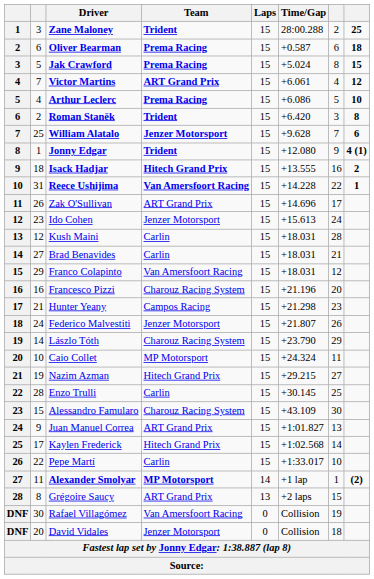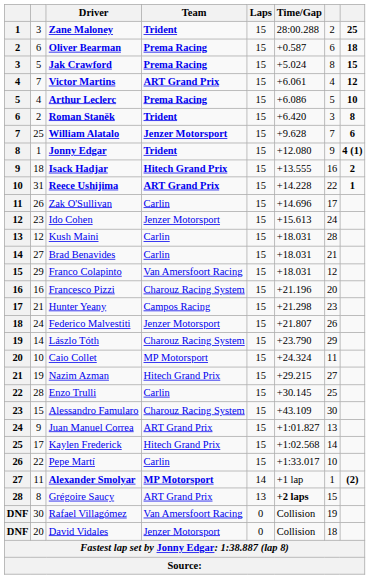 <table class="wikitable" style="font-size:85%">
 <tr>
 <th></th>
 <th></th>
 <th>Driver</th>
 <th>Team</th>
 <th>Laps</th>
 <th>Time/Gap</th>
 <th></th>
 <th></th>
 </tr>
 <tr>
 <th>1</th>
 <td align="center">3</td>
 <td> <strong><a href='#'>Zane Maloney</a></strong></td>
 <td><strong><a href='#'>Trident</a></strong></td>
 <td align="center">15</td>
 <td>28:00.288</td>
 <td align="center">2</td>
 <td align="center"><strong>25</strong></td>
 </tr>
 <tr>
 <th>2</th>
 <td align="center">6</td>
 <td> <strong><a href='#'>Oliver Bearman</a></strong></td>
 <td><strong><a href='#'>Prema Racing</a></strong></td>
 <td align="center">15</td>
 <td>+0.587</td>
 <td align="center">6</td>
 <td align="center"><strong>18</strong></td>
 </tr>
 <tr>
 <th>3</th>
 <td align="center">5</td>
 <td><strong> <a href='#'>Jak Crawford</a></strong></td>
 <td><strong><a href='#'>Prema Racing</a></strong></td>
 <td align="center">15</td>
 <td>+5.024</td>
 <td align="center">8</td>
 <td align="center"><strong>15</strong></td>
 </tr>
 <tr>
 <th>4</th>
 <td align="center">7</td>
 <td> <strong><a href='#'>Victor Martins</a></strong></td>
 <td><strong><a href='#'>ART Grand Prix</a></strong></td>
 <td align="center">15</td>
 <td>+6.061</td>
 <td align="center">4</td>
 <td align="center"><strong>12</strong></td>
 </tr>
 <tr>
 <th>5</th>
 <td align="center">4</td>
 <td> <strong><a href='#'>Arthur Leclerc</a></strong></td>
 <td><strong><a href='#'>Prema Racing</a></strong></td>
 <td align="center">15</td>
 <td>+6.086</td>
 <td align="center">5</td>
 <td align="center"><strong>10</strong></td>
 </tr>
 <tr>
 <th>6</th>
 <td align="center">2</td>
 <td> <strong><a href='#'>Roman Staněk</a></strong></td>
 <td><strong><a href='#'>Trident</a></strong></td>
 <td align="center">15</td>
 <td>+6.420</td>
 <td align="center">3</td>
 <td align="center"><strong>8</strong></td>
 </tr>
 <tr>
 <th>7</th>
 <td align="center">25</td>
 <td> <strong><a href='#'>William Alatalo</a></strong></td>
 <td><strong><a href='#'>Jenzer Motorsport</a></strong></td>
 <td align="center">15</td>
 <td>+9.628</td>
 <td align="center">7</td>
 <td align="center"><strong>6</strong></td>
 </tr>
 <tr>
 <th>8</th>
 <td align="center">1</td>
 <td> <strong><a href='#'>Jonny Edgar</a></strong></td>
 <td><strong><a href='#'>Trident</a></strong></td>
 <td align="center">15</td>
 <td>+12.080</td>
 <td align="center">9</td>
 <td align="center"><strong>4 (1)</strong></td>
 </tr>
 <tr>
 <th>9</th>
 <td align="center">18</td>
 <td> <strong><a href='#'>Isack Hadjar</a></strong></td>
 <td><strong><a href='#'>Hitech Grand Prix</a></strong></td>
 <td align="center">15</td>
 <td>+13.555</td>
 <td align="center">16</td>
 <td align="center"><strong>2</strong></td>
 </tr>
 <tr>
 <th>10</th>
 <td align="center">31</td>
 <td> <strong><a href='#'>Reece Ushijima</a></strong></td>
-<td><strong><a href='#'>Van Amersfoort Racing</a></strong></td>
+<td><strong><a href='#'>ART Grand Prix</a></strong></td>
 <td align="center">15</td>
 <td>+14.228</td>
 <td align="center">22</td>
 <td align="center"><strong>1</strong></td>
 </tr>
 <tr>
 <th>11</th>
 <td align="center">26</td>
 <td> <a href='#'>Zak O'Sullivan</a></td>
-<td><a href='#'>ART Grand Prix</a></td>
+<td><a href='#'>Carlin</a></td>
 <td align="center">15</td>
 <td>+14.696</td>
 <td align="center">17</td>
 <td align="center"></td>
 </tr>
 <tr>
 <th>12</th>
 <td align="center">23</td>
 <td> <a href='#'>Ido Cohen</a></td>
 <td><a href='#'>Jenzer Motorsport</a></td>
 <td align="center">15</td>
 <td>+15.613</td>
 <td align="center">24</td>
 <td align="center"></td>
 </tr>
 <tr>
 <th>13</th>
 <td align="center">12</td>
 <td> <a href='#'>Kush Maini</a></td>
 <td><a href='#'>Carlin</a></td>
 <td align="center">15</td>
 <td>+18.031</td>
 <td align="center">28</td>
 <td align="center"></td>
 </tr>
 <tr>
 <th>14</th>
 <td align="center">27</td>
 <td> <a href='#'>Brad Benavides</a></td>
 <td><a href='#'>Carlin</a></td>
 <td align="center">15</td>
 <td>+18.031</td>
 <td align="center">21</td>
 <td align="center"></td>
 </tr>
 <tr>
 <th>15</th>
 <td align="center">29</td>
 <td> <a href='#'>Franco Colapinto</a></td>
 <td><a href='#'>Van Amersfoort Racing</a></td>
 <td align="center">15</td>
 <td>+18.031</td>
 <td align="center">12</td>
 <td align="center"></td>
 </tr>
 <tr>
 <th>16</th>
 <td align="center">16</td>
 <td> <a href='#'>Francesco Pizzi</a></td>
 <td><a href='#'>Charouz Racing System</a></td>
 <td align="center">15</td>
 <td>+21.196</td>
 <td align="center">20</td>
 <td align="center"></td>
 </tr>
 <tr>
 <th>17</th>
 <td align="center">21</td>
 <td> <a href='#'>Hunter Yeany</a></td>
 <td><a href='#'>Campos Racing</a></td>
 <td align="center">15</td>
 <td>+21.298</td>
 <td align="center">23</td>
 <td align="center"></td>
 </tr>
 <tr>
 <th>18</th>
 <td align="center">24</td>
 <td> <a href='#'>Federico Malvestiti</a></td>
 <td><a href='#'>Jenzer Motorsport</a></td>
 <td align="center">15</td>
 <td>+21.807</td>
 <td align="center">26</td>
 <td align="center"></td>
 </tr>
 <tr>
 <th>19</th>
 <td align="center">14</td>
 <td> <a href='#'>Lászlo Tóth</a></td>
 <td><a href='#'>Charouz Racing System</a></td>
 <td align="center">15</td>
 <td>+23.790</td>
 <td align="center">29</td>
 <td align="center"></td>
 </tr>
 <tr>
 <th>20</th>
 <td align="center">10</td>
 <td> <a href='#'>Caio Collet</a></td>
 <td><a href='#'>MP Motorsport</a></td>
 <td align="center">15</td>
 <td>+24.324</td>
 <td align="center">11</td>
 <td align="center"></td>
 </tr>
 <tr>
 <th>21</th>
 <td align="center">19</td>
 <td> <a href='#'>Nazim Azman</a></td>
 <td><a href='#'>Hitech Grand Prix</a></td>
 <td align="center">15</td>
 <td>+29.215</td>
 <td align="center">27</td>
 <td align="center"></td>
 </tr>
 <tr>
 <th>22</th>
 <td align="center">28</td>
 <td> <a href='#'>Enzo Trulli</a></td>
 <td><a href='#'>Carlin</a></td>
 <td align="center">15</td>
 <td>+30.145</td>
 <td align="center">25</td>
 <td align="center"></td>
 </tr>
 <tr>
 <th>23</th>
 <td align="center">15</td>
 <td> <a href='#'>Alessandro Famularo</a></td>
 <td><a href='#'>Charouz Racing System</a></td>
 <td align="center">15</td>
 <td>+43.109</td>
 <td align="center">30</td>
 <td align="center"></td>
 </tr>
 <tr>
 <th>24</th>
 <td align="center">9</td>
 <td> <a href='#'>Juan Manuel Correa</a></td>
 <td><a href='#'>ART Grand Prix</a></td>
 <td align="center">15</td>
 <td>+1:01.827</td>
 <td align="center">13</td>
 <td align="center"></td>
 </tr>
 <tr>
 <th>25</th>
 <td align="center">17</td>
 <td> <a href='#'>Kaylen Frederick</a></td>
 <td><a href='#'>Hitech Grand Prix</a></td>
 <td align="center">15</td>
 <td>+1:02.568</td>
 <td align="center">14</td>
 <td align="center"></td>
 </tr>
 <tr>
 <th>26</th>
 <td align="center">22</td>
 <td> <a href='#'>Pepe Martí</a></td>
 <td><a href='#'>Carlin</a></td>
 <td align="center">15</td>
 <td>+1:33.017</td>
 <td align="center">10</td>
 <td align="center"></td>
 </tr>
 <tr>
 <th>27</th>
 <td align="center">11</td>
 <td><strong> <a href='#'>Alexander Smolyar</a></strong></td>
 <td><strong><a href='#'>MP Motorsport</a></strong></td>
 <td align="center">14</td>
 <td>+1 lap</td>
 <td align="center">1</td>
 <td align="center"><strong>(2)</strong></td>
 </tr>
 <tr>
 <th>28</th>
 <td align="center">8</td>
 <td> <a href='#'>Grégoire Saucy</a></td>
 <td><a href='#'>ART Grand Prix</a></td>
 <td align="center">13</td>
-<td>+2 laps</td>
+<td><strong>+2 laps</strong></td>
 <td align="center">15</td>
 <td align="center"></td>
 </tr>
 <tr>
 <th>DNF</th>
 <td align="center">30</td>
 <td> <a href='#'>Rafael Villagómez</a></td>
 <td><a href='#'>Van Amersfoort Racing</a></td>
 <td align="center">0</td>
 <td>Collision</td>
 <td align="center">19</td>
 <td align="center"></td>
 </tr>
 <tr>
 <th>DNF</th>
 <td align="center">20</td>
 <td> <a href='#'>David Vidales</a></td>
 <td><a href='#'>Jenzer Motorsport</a></td>
 <td align="center">0</td>
 <td>Collision</td>
 <td align="center">18</td>
 <td align="center"></td>
 </tr>
 <tr>
 <th colspan="8"><em>Fastest lap set by</em> <strong> <a href='#'>Jonny Edgar</a><strong><em>: 1:38.887 (lap 8)<em></th>
 </tr>
 <tr>
 <th colspan="8">Source:</th>
 </tr>
 </table>
